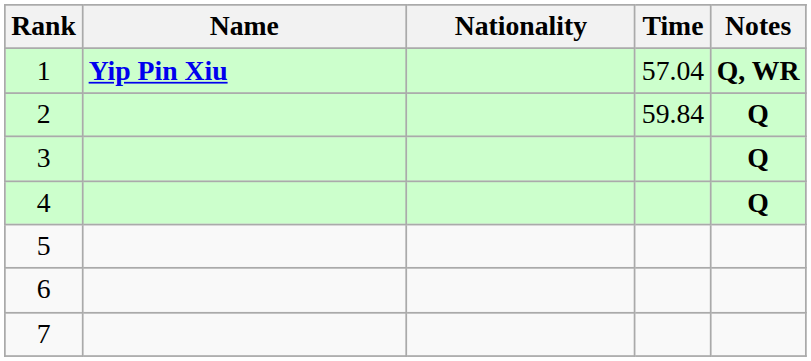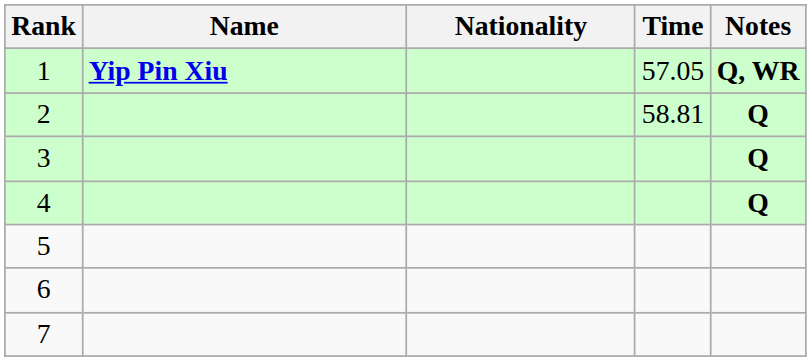 <table class="wikitable sortable" style="text-align:center">
 <tr>
 <th>Rank</th>
 <th style="width:180px">Name</th>
 <th style="width:125px">Nationality</th>
 <th>Time</th>
 <th>Notes</th>
 </tr>
 <tr style="background:#cfc;">
 <td>1</td>
 <td style="text-align:left;"><strong><a href='#'>Yip Pin Xiu</a></strong></td>
 <td style="text-align:left;"></td>
-<td>57.04</td>
+<td>57.05</td>
 <td><strong>Q, WR</strong></td>
 </tr>
 <tr style="background:#cfc;">
 <td>2</td>
 <td style="text-align:left;"></td>
 <td style="text-align:left;"></td>
-<td>59.84</td>
+<td>58.81</td>
 <td><strong>Q</strong></td>
 </tr>
 <tr style="background:#cfc;">
 <td>3</td>
 <td style="text-align:left;"></td>
 <td style="text-align:left;"></td>
 <td></td>
 <td><strong>Q</strong></td>
 </tr>
 <tr style="background:#cfc;">
 <td>4</td>
 <td style="text-align:left;"></td>
 <td style="text-align:left;"></td>
 <td></td>
 <td><strong>Q</strong></td>
 </tr>
 <tr>
 <td>5</td>
 <td style="text-align:left;"></td>
 <td style="text-align:left;"></td>
 <td></td>
 <td></td>
 </tr>
 <tr>
 <td>6</td>
 <td style="text-align:left;"></td>
 <td style="text-align:left;"></td>
 <td></td>
 <td></td>
 </tr>
 <tr>
 <td>7</td>
 <td style="text-align:left;"></td>
 <td style="text-align:left;"></td>
 <td></td>
 <td></td>
 </tr>
 </table>
